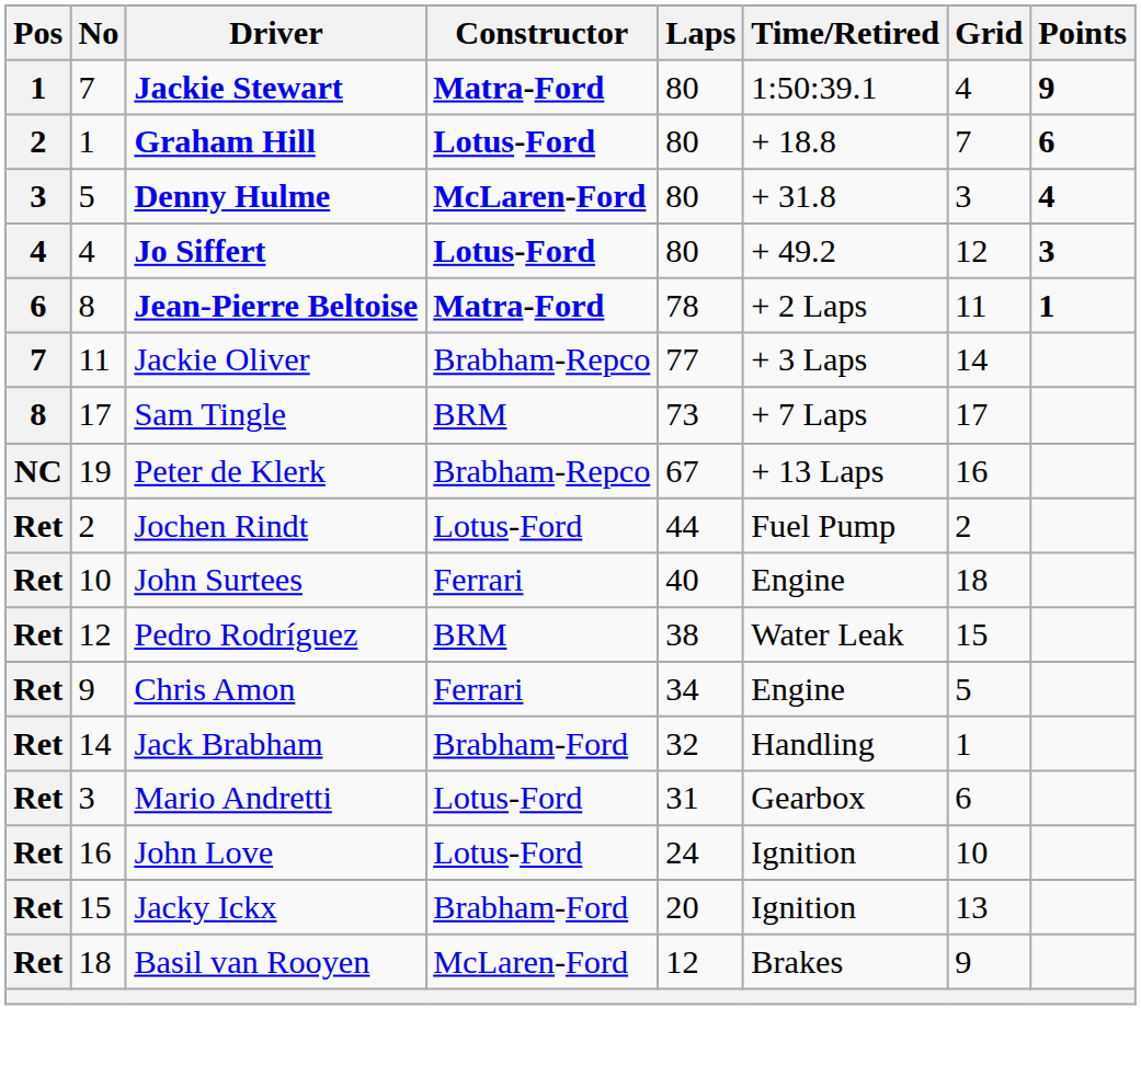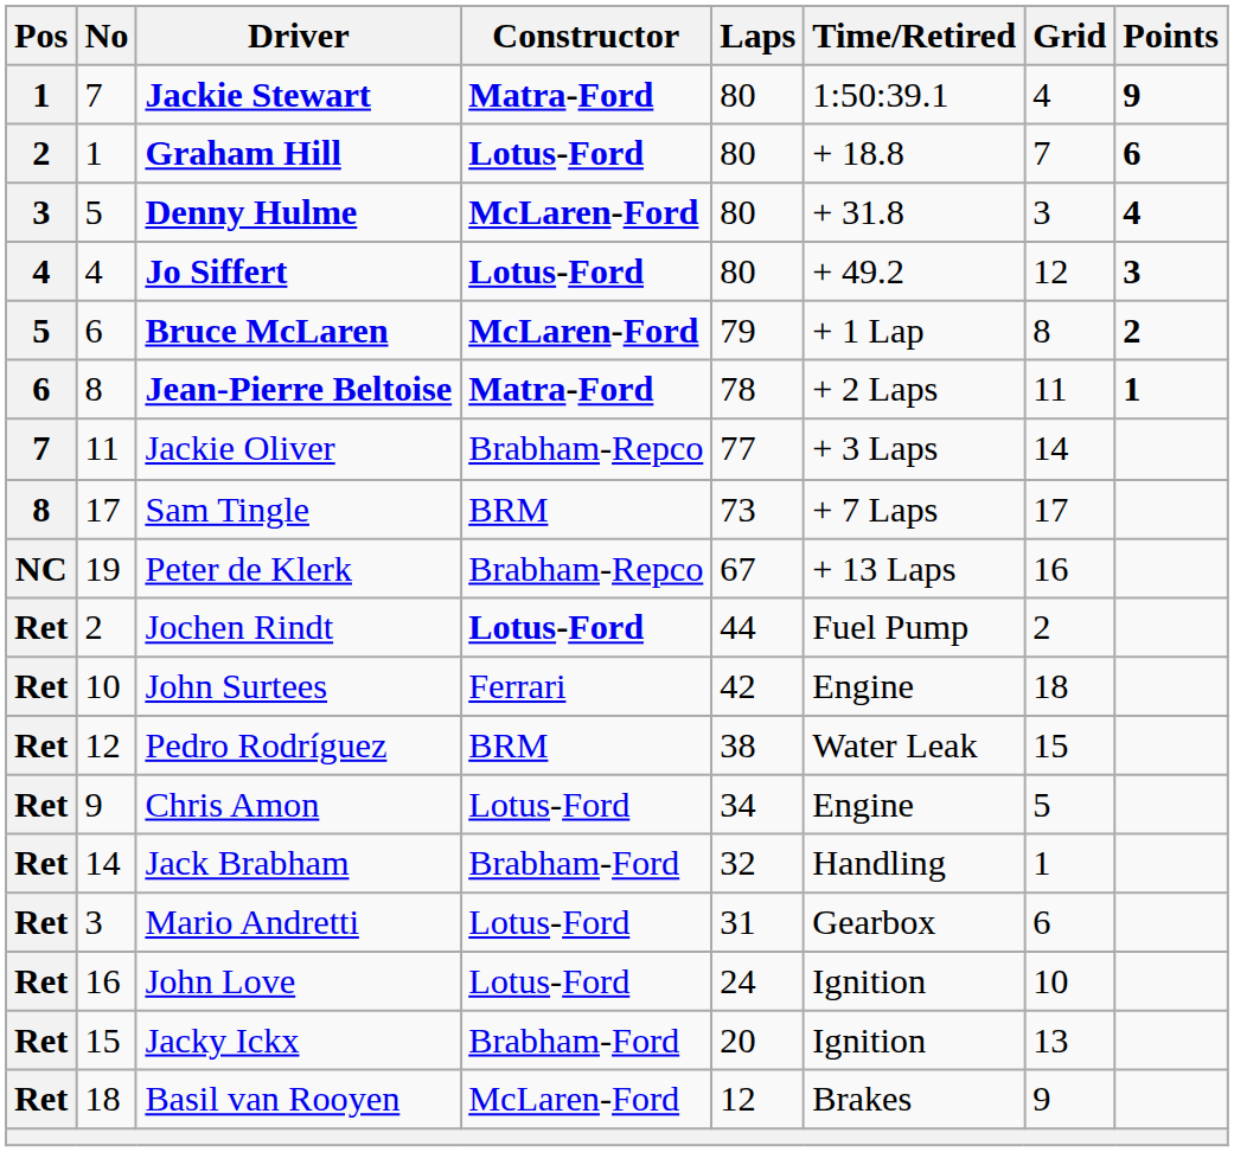 <table class="wikitable" style="font-size: 95%;">
 <tr>
 <th>Pos</th>
 <th>No</th>
 <th>Driver</th>
 <th>Constructor</th>
 <th>Laps</th>
 <th>Time/Retired</th>
 <th>Grid</th>
 <th>Points</th>
 </tr>
 <tr>
 <th>1</th>
 <td>7</td>
 <td> <strong><a href='#'>Jackie Stewart</a></strong></td>
 <td><strong><a href='#'>Matra</a>-<a href='#'>Ford</a></strong></td>
 <td>80</td>
 <td>1:50:39.1</td>
 <td>4</td>
 <td><strong>9</strong></td>
 </tr>
 <tr>
 <th>2</th>
 <td>1</td>
 <td> <strong><a href='#'>Graham Hill</a></strong></td>
 <td><strong><a href='#'>Lotus</a>-<a href='#'>Ford</a></strong></td>
 <td>80</td>
 <td>+ 18.8</td>
 <td>7</td>
 <td><strong>6</strong></td>
 </tr>
 <tr>
 <th>3</th>
 <td>5</td>
 <td> <strong><a href='#'>Denny Hulme</a></strong></td>
 <td><strong><a href='#'>McLaren</a>-<a href='#'>Ford</a></strong></td>
 <td>80</td>
 <td>+ 31.8</td>
 <td>3</td>
 <td><strong>4</strong></td>
 </tr>
 <tr>
 <th>4</th>
 <td>4</td>
 <td> <strong><a href='#'>Jo Siffert</a></strong></td>
 <td><strong><a href='#'>Lotus</a>-<a href='#'>Ford</a></strong></td>
 <td>80</td>
 <td>+ 49.2</td>
 <td>12</td>
 <td><strong>3</strong></td>
 </tr>
 <tr>
+<th>5</th>
+<td>6</td>
+<td> <strong><a href='#'>Bruce McLaren</a></strong></td>
+<td><strong><a href='#'>McLaren</a>-<a href='#'>Ford</a></strong></td>
+<td>79</td>
+<td>+ 1 Lap</td>
+<td>8</td>
+<td><strong>2</strong></td>
+</tr>
+<tr>
 <th>6</th>
 <td>8</td>
 <td> <strong><a href='#'>Jean-Pierre Beltoise</a></strong></td>
 <td><strong><a href='#'>Matra</a>-<a href='#'>Ford</a></strong></td>
 <td>78</td>
 <td>+ 2 Laps</td>
 <td>11</td>
 <td><strong>1</strong></td>
 </tr>
 <tr>
 <th>7</th>
 <td>11</td>
 <td> <a href='#'>Jackie Oliver</a></td>
 <td><a href='#'>Brabham</a>-<a href='#'>Repco</a></td>
 <td>77</td>
 <td>+ 3 Laps</td>
 <td>14</td>
 <td> </td>
 </tr>
 <tr>
 <th>8</th>
 <td>17</td>
 <td> <a href='#'>Sam Tingle</a></td>
 <td><a href='#'>BRM</a></td>
 <td>73</td>
 <td>+ 7 Laps</td>
 <td>17</td>
 <td> </td>
 </tr>
 <tr>
 <th>NC</th>
 <td>19</td>
 <td> <a href='#'>Peter de Klerk</a></td>
 <td><a href='#'>Brabham</a>-<a href='#'>Repco</a></td>
 <td>67</td>
 <td>+ 13 Laps</td>
 <td>16</td>
 <td> </td>
 </tr>
 <tr>
 <th>Ret</th>
 <td>2</td>
 <td> <a href='#'>Jochen Rindt</a></td>
-<td><a href='#'>Lotus</a>-<a href='#'>Ford</a></td>
+<td><strong><a href='#'>Lotus</a>-<a href='#'>Ford</a></strong></td>
 <td>44</td>
 <td>Fuel Pump</td>
 <td>2</td>
 <td> </td>
 </tr>
 <tr>
 <th>Ret</th>
 <td>10</td>
 <td> <a href='#'>John Surtees</a></td>
 <td><a href='#'>Ferrari</a></td>
-<td>40</td>
+<td>42</td>
 <td>Engine</td>
 <td>18</td>
 <td> </td>
 </tr>
 <tr>
 <th>Ret</th>
 <td>12</td>
 <td> <a href='#'>Pedro Rodríguez</a></td>
 <td><a href='#'>BRM</a></td>
 <td>38</td>
 <td>Water Leak</td>
 <td>15</td>
 <td> </td>
 </tr>
 <tr>
 <th>Ret</th>
 <td>9</td>
 <td> <a href='#'>Chris Amon</a></td>
-<td><a href='#'>Ferrari</a></td>
+<td><a href='#'>Lotus</a>-<a href='#'>Ford</a></td>
 <td>34</td>
 <td>Engine</td>
 <td>5</td>
 <td> </td>
 </tr>
 <tr>
 <th>Ret</th>
 <td>14</td>
 <td> <a href='#'>Jack Brabham</a></td>
 <td><a href='#'>Brabham</a>-<a href='#'>Ford</a></td>
 <td>32</td>
 <td>Handling</td>
 <td>1</td>
 <td> </td>
 </tr>
 <tr>
 <th>Ret</th>
 <td>3</td>
 <td> <a href='#'>Mario Andretti</a></td>
 <td><a href='#'>Lotus</a>-<a href='#'>Ford</a></td>
 <td>31</td>
 <td>Gearbox</td>
 <td>6</td>
 <td> </td>
 </tr>
 <tr>
 <th>Ret</th>
 <td>16</td>
 <td> <a href='#'>John Love</a></td>
 <td><a href='#'>Lotus</a>-<a href='#'>Ford</a></td>
 <td>24</td>
 <td>Ignition</td>
 <td>10</td>
 <td> </td>
 </tr>
 <tr>
 <th>Ret</th>
 <td>15</td>
 <td> <a href='#'>Jacky Ickx</a></td>
 <td><a href='#'>Brabham</a>-<a href='#'>Ford</a></td>
 <td>20</td>
 <td>Ignition</td>
 <td>13</td>
 <td> </td>
 </tr>
 <tr>
 <th>Ret</th>
 <td>18</td>
 <td> <a href='#'>Basil van Rooyen</a></td>
 <td><a href='#'>McLaren</a>-<a href='#'>Ford</a></td>
 <td>12</td>
 <td>Brakes</td>
 <td>9</td>
 <td> </td>
 </tr>
 <tr>
 <th colspan="8"></th>
 </tr>
 </table>
